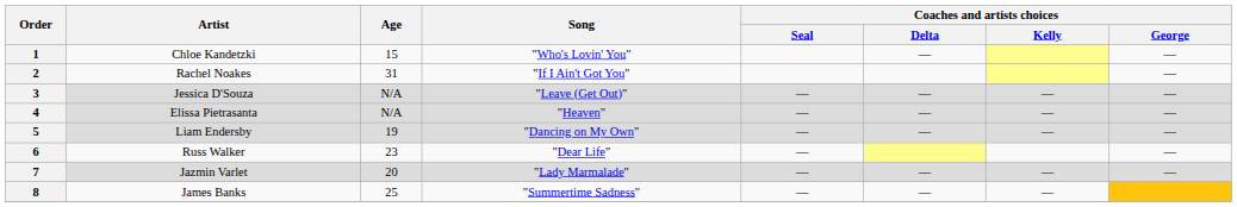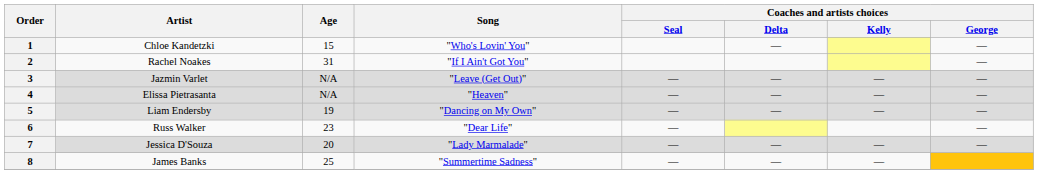 <table class="wikitable" style="text-align:center; width:100%;">
 <tr>
 <th scope="col" rowspan="2" style="width:05%;">Order</th>
 <th scope="col" rowspan="2" style="width:24%;">Artist</th>
 <th scope="col" rowspan="2" style="width:05%;">Age</th>
 <th scope="col" rowspan="2" style="width:26%;">Song</th>
 <th colspan="4" style="width:40%;">Coaches and artists choices</th>
 </tr>
 <tr>
 <th style="width:10%;"><a href='#'>Seal</a></th>
 <th style="width:10%;"><a href='#'>Delta</a></th>
 <th style="width:10%;"><a href='#'>Kelly</a></th>
 <th style="width:10%;"><a href='#'>George</a></th>
 </tr>
 <tr>
 <th>1</th>
 <td>Chloe Kandetzki</td>
 <td>15</td>
 <td>"<a href='#'>Who's Lovin' You</a>"</td>
 <td> <strong></strong> </td>
 <td>—</td>
 <td style="background-color:#FDFC8F;"> <strong></strong> </td>
 <td>—</td>
 </tr>
 <tr>
 <th>2</th>
 <td>Rachel Noakes</td>
 <td>31</td>
 <td>"<a href='#'>If I Ain't Got You</a>"</td>
 <td> <strong></strong> </td>
 <td> <strong></strong> </td>
 <td style="background-color:#FDFC8F;"> <strong></strong> </td>
 <td>—</td>
 </tr>
 <tr>
 <th>3</th>
-<td style="background-color:#DCDCDC;">Jessica D'Souza</td>
+<td style="background-color:#DCDCDC;">Jazmin Varlet</td>
 <td style="background-color:#DCDCDC;">N/A</td>
 <td style="background-color:#DCDCDC;">"<a href='#'>Leave (Get Out)</a>"</td>
 <td style="background-color:#DCDCDC;">—</td>
 <td style="background-color:#DCDCDC;">—</td>
 <td style="background-color:#DCDCDC;">—</td>
 <td style="background-color:#DCDCDC;">—</td>
 </tr>
 <tr>
 <th>4</th>
 <td style="background-color:#DCDCDC;">Elissa Pietrasanta</td>
 <td style="background-color:#DCDCDC;">N/A</td>
 <td style="background-color:#DCDCDC;">"<a href='#'>Heaven</a>"</td>
 <td style="background-color:#DCDCDC;">—</td>
 <td style="background-color:#DCDCDC;">—</td>
 <td style="background-color:#DCDCDC;">—</td>
 <td style="background-color:#DCDCDC;">—</td>
 </tr>
 <tr>
 <th>5</th>
 <td style="background-color:#DCDCDC;">Liam Endersby</td>
 <td style="background-color:#DCDCDC;">19</td>
 <td style="background-color:#DCDCDC;">"<a href='#'>Dancing on My Own</a>"</td>
 <td style="background-color:#DCDCDC;">—</td>
 <td style="background-color:#DCDCDC;">—</td>
 <td style="background-color:#DCDCDC;">—</td>
 <td style="background-color:#DCDCDC;">—</td>
 </tr>
 <tr>
 <th>6</th>
 <td>Russ Walker</td>
 <td>23</td>
 <td>"<a href='#'>Dear Life</a>"</td>
 <td>—</td>
 <td style="background-color:#FDFC8F;"> <strong></strong> </td>
 <td> <strong></strong> </td>
 <td>—</td>
 </tr>
 <tr>
 <th>7</th>
-<td style="background-color:#DCDCDC;">Jazmin Varlet</td>
+<td style="background-color:#DCDCDC;">Jessica D'Souza</td>
 <td style="background-color:#DCDCDC;">20</td>
 <td style="background-color:#DCDCDC;">"<a href='#'>Lady Marmalade</a>"</td>
 <td style="background-color:#DCDCDC;">—</td>
 <td style="background-color:#DCDCDC;">—</td>
 <td style="background-color:#DCDCDC;">—</td>
 <td style="background-color:#DCDCDC;">—</td>
 </tr>
 <tr>
 <th>8</th>
 <td>James Banks</td>
 <td>25</td>
 <td>"<a href='#'>Summertime Sadness</a>"</td>
 <td>—</td>
 <td>—</td>
 <td>—</td>
 <td style="background-color:#FFC40C;"> <strong></strong> </td>
 </tr>
 <tr>
 </tr>
 </table>
